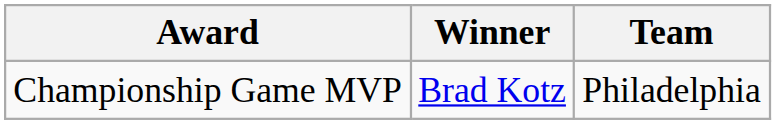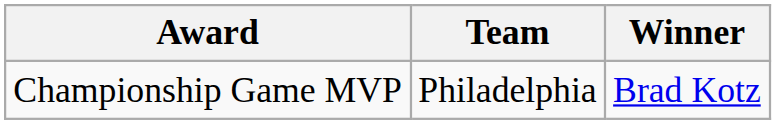 <table class="wikitable">
 <tr>
 <th>Award</th>
+<th>Team</th>
 <th>Winner</th>
-<th>Team</th>
 </tr>
 <tr>
 <td>Championship Game MVP</td>
+<td>Philadelphia</td>
 <td><a href='#'>Brad Kotz</a></td>
-<td>Philadelphia</td>
 </tr>
 </table>
